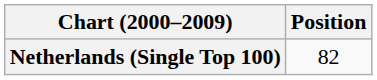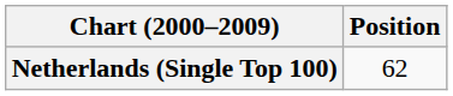 <table class="wikitable plainrowheaders" style="text-align:center">
 <tr>
 <th scope="col">Chart (2000–2009)</th>
 <th scope="col">Position</th>
 </tr>
 <tr>
 <th scope="row">Netherlands (Single Top 100)</th>
-<td>82</td>
+<td>62</td>
 </tr>
 </table>
